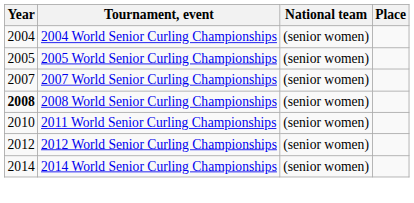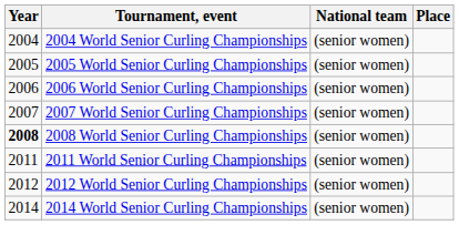 <table class="wikitable">
 <tr>
 <th scope="col">Year</th>
 <th scope="col">Tournament, event</th>
 <th scope="col">National team</th>
 <th scope="col">Place</th>
 </tr>
 <tr>
 <td>2004</td>
 <td><a href='#'>2004 World Senior Curling Championships</a></td>
 <td> (senior women)</td>
 <td></td>
 </tr>
 <tr>
 <td>2005</td>
 <td><a href='#'>2005 World Senior Curling Championships</a></td>
 <td> (senior women)</td>
 <td></td>
 </tr>
 <tr>
+<td>2006</td>
+<td><a href='#'>2006 World Senior Curling Championships</a></td>
+<td> (senior women)</td>
+<td></td>
+</tr>
+<tr>
 <td>2007</td>
 <td><a href='#'>2007 World Senior Curling Championships</a></td>
 <td> (senior women)</td>
 <td></td>
 </tr>
 <tr>
 <td><strong>2008</strong></td>
 <td><a href='#'>2008 World Senior Curling Championships</a></td>
 <td> (senior women)</td>
 <td></td>
 </tr>
 <tr>
-<td>2010</td>
+<td>2011</td>
 <td><a href='#'>2011 World Senior Curling Championships</a></td>
 <td> (senior women)</td>
 <td></td>
 </tr>
 <tr>
 <td>2012</td>
 <td><a href='#'>2012 World Senior Curling Championships</a></td>
 <td> (senior women)</td>
 <td></td>
 </tr>
 <tr>
 <td>2014</td>
 <td><a href='#'>2014 World Senior Curling Championships</a></td>
 <td> (senior women)</td>
 <td></td>
 </tr>
 </table>
